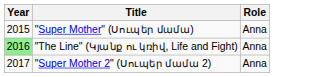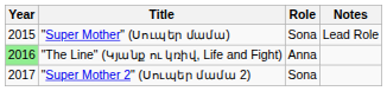 <table class="wikitable sortable plainrowheaders">
 <tr>
 <th>Year</th>
 <th>Title</th>
 <th>Role</th>
+<th class="unsortable">Notes</th>
 </tr>
 <tr>
 <td>2015</td>
 <td>"<a href='#'>Super Mother</a>" (Սուպեր մամա)</td>
-<td>Anna</td>
+<td>Sona</td>
+<td>Lead Role</td>
 </tr>
 <tr>
 <td style="background: lightgreen;">2016</td>
 <td>"The Line" (Կյանք ու կռիվ, Life and Fight)</td>
 <td>Anna</td>
+<td></td>
 </tr>
 <tr>
 <td>2017</td>
 <td>"<a href='#'>Super Mother 2</a>" (Սուպեր մամա 2)</td>
-<td>Anna</td>
+<td>Sona</td>
+<td></td>
 </tr>
 </table>
